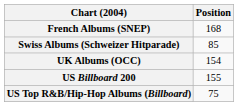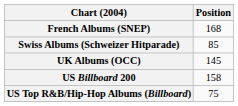 <table class="wikitable sortable plainrowheaders" style="text-align:center">
 <tr>
 <th scope="col">Chart (2004)</th>
 <th scope="col">Position</th>
 </tr>
 <tr>
 <th scope="row">French Albums (SNEP)</th>
 <td>168</td>
 </tr>
 <tr>
 <th scope="row">Swiss Albums (Schweizer Hitparade)</th>
 <td>85</td>
 </tr>
 <tr>
 <th scope="row">UK Albums (OCC)</th>
-<td>154</td>
+<td>145</td>
 </tr>
 <tr>
 <th scope="row">US <em>Billboard</em> 200</th>
-<td>155</td>
+<td>158</td>
 </tr>
 <tr>
 <th scope="row">US Top R&B/Hip-Hop Albums (<em>Billboard</em>)</th>
 <td>75</td>
 </tr>
 </table>
